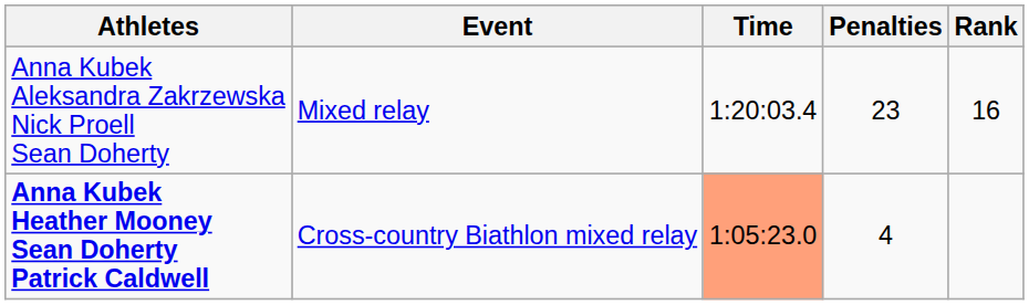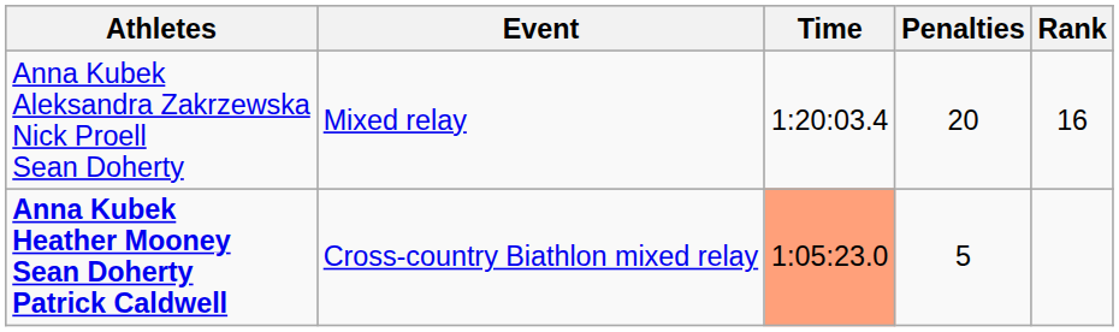 <table class="wikitable" style="font-size:90%;">
 <tr>
 <th>Athletes</th>
 <th>Event</th>
 <th>Time</th>
 <th>Penalties</th>
 <th>Rank</th>
 </tr>
 <tr>
 <td><a href='#'>Anna Kubek</a><br><a href='#'>Aleksandra Zakrzewska</a><br><a href='#'>Nick Proell</a><br><a href='#'>Sean Doherty</a></td>
 <td><a href='#'>Mixed relay</a></td>
 <td align=center>1:20:03.4</td>
-<td align=center>23</td>
+<td align=center>20</td>
 <td align=center>16</td>
 </tr>
 <tr>
 <td><strong><a href='#'>Anna Kubek</a><br><a href='#'>Heather Mooney</a><br><a href='#'>Sean Doherty</a><br><a href='#'>Patrick Caldwell</a></strong></td>
 <td><a href='#'>Cross-country Biathlon mixed relay</a></td>
 <td align=center style="background: lightsalmon;">1:05:23.0</td>
-<td align=center>4</td>
+<td align=center>5</td>
 <td align=center></td>
 </tr>
 </table>
